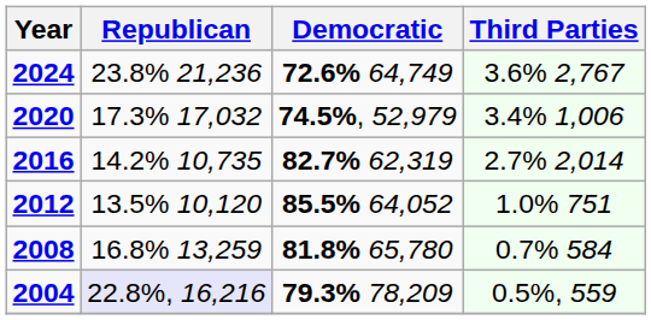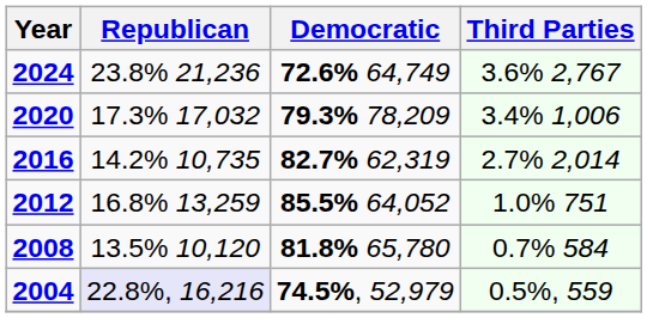 <table class="wikitable" style="float:right; font-size:95%;">
 <tr>
 <th>Year</th>
 <th><a href='#'>Republican</a></th>
 <th><a href='#'>Democratic</a></th>
 <th><a href='#'>Third Parties</a></th>
 </tr>
 <tr>
 <td style="text-align:center;" ><strong><a href='#'>2024</a></strong></td>
 <td style="text-align:center;" >23.8% <em>21,236</em></td>
 <td style="text-align:center;" ><strong>72.6%</strong>  <em>64,749</em></td>
 <td style="text-align:center; background:honeyDew;">3.6% <em>2,767</em></td>
 </tr>
 <tr>
 <td style="text-align:center;" ><strong><a href='#'>2020</a></strong></td>
 <td style="text-align:center;" >17.3% <em>17,032</em></td>
-<td style="text-align:center;" ><strong>74.5%</strong>, <em>52,979</em></td>
+<td style="text-align:center;" ><strong>79.3%</strong>  <em>78,209</em></td>
 <td style="text-align:center; background:honeyDew;">3.4% <em>1,006</em></td>
 </tr>
 <tr>
 <td style="text-align:center;" ><strong><a href='#'>2016</a></strong></td>
 <td style="text-align:center;" >14.2% <em>10,735</em></td>
 <td style="text-align:center;" ><strong>82.7%</strong> <em>62,319</em></td>
 <td style="text-align:center; background:honeyDew;">2.7% <em>2,014</em></td>
 </tr>
 <tr>
 <td style="text-align:center;" ><strong><a href='#'>2012</a></strong></td>
-<td style="text-align:center;" >13.5% <em>10,120</em></td>
+<td style="text-align:center;" >16.8%  <em>13,259</em></td>
 <td style="text-align:center;" ><strong>85.5%</strong> <em>64,052</em></td>
 <td style="text-align:center; background:honeyDew;">1.0% <em>751</em></td>
 </tr>
 <tr>
 <td style="text-align:center;" ><strong><a href='#'>2008</a></strong></td>
-<td style="text-align:center;" >16.8%  <em>13,259</em></td>
+<td style="text-align:center;" >13.5% <em>10,120</em></td>
 <td style="text-align:center;" ><strong>81.8%</strong> <em>65,780</em></td>
 <td style="text-align:center; background:honeyDew;">0.7% <em>584</em></td>
 </tr>
 <tr>
 <td style="text-align:center;" ><strong><a href='#'>2004</a></strong></td>
 <td style="background: lavender; text-align:center;" >22.8%, <em>16,216</em></td>
-<td style="text-align:center;" ><strong>79.3%</strong>  <em>78,209</em></td>
+<td style="text-align:center;" ><strong>74.5%</strong>, <em>52,979</em></td>
 <td style="text-align:center; background:honeyDew;">0.5%, <em>559</em></td>
 </tr>
 <tr>
 </tr>
 </table>
